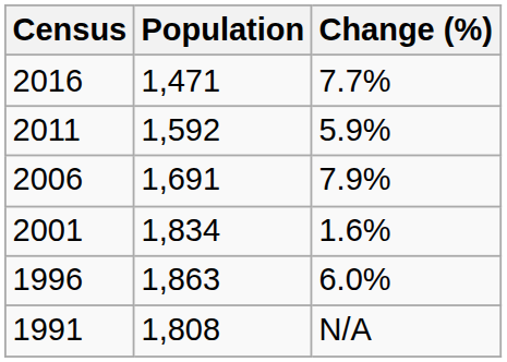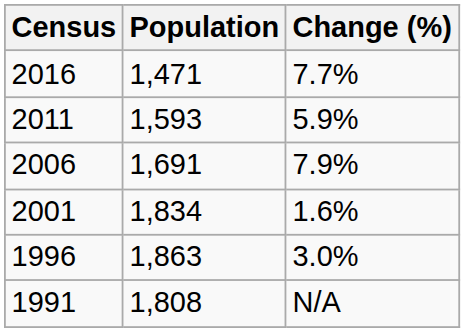 <table class="wikitable">
 <tr>
 <th>Census</th>
 <th>Population</th>
 <th>Change (%)</th>
 </tr>
 <tr>
 <td>2016</td>
 <td>1,471</td>
 <td> 7.7%</td>
 </tr>
 <tr>
 <td>2011</td>
-<td>1,592</td>
+<td>1,593</td>
 <td> 5.9%</td>
 </tr>
 <tr>
 <td>2006</td>
 <td>1,691</td>
 <td> 7.9%</td>
 </tr>
 <tr>
 <td>2001</td>
 <td>1,834</td>
 <td> 1.6%</td>
 </tr>
 <tr>
 <td>1996</td>
 <td>1,863</td>
-<td> 6.0%</td>
+<td> 3.0%</td>
 </tr>
 <tr>
 <td>1991</td>
 <td>1,808</td>
 <td>N/A</td>
 </tr>
 </table>
